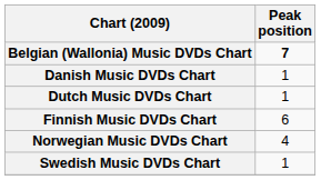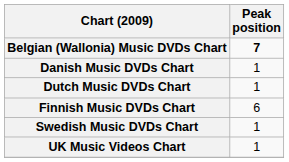 <table class="wikitable plainrowheaders sortable" style="text-align:center;" border="1">
 <tr>
 <th scope="col">Chart (2009)</th>
 <th scope="col">Peak<br>position</th>
 </tr>
 <tr>
 <th scope="row">Belgian (Wallonia) Music DVDs Chart</th>
 <td><strong>7</strong></td>
 </tr>
 <tr>
 <th scope="row">Danish Music DVDs Chart</th>
 <td>1</td>
 </tr>
 <tr>
 <th scope="row">Dutch Music DVDs Chart</th>
 <td>1</td>
 </tr>
 <tr>
 <th scope="row">Finnish Music DVDs Chart</th>
 <td>6</td>
 </tr>
 <tr>
-<th scope="row">Norwegian Music DVDs Chart</th>
-<td>4</td>
+<th scope="row">Swedish Music DVDs Chart</th>
+<td>1</td>
 </tr>
 <tr>
-<th scope="row">Swedish Music DVDs Chart</th>
+<th scope="row">UK Music Videos Chart</th>
 <td>1</td>
 </tr>
 <tr>
 </tr>
 </table>
